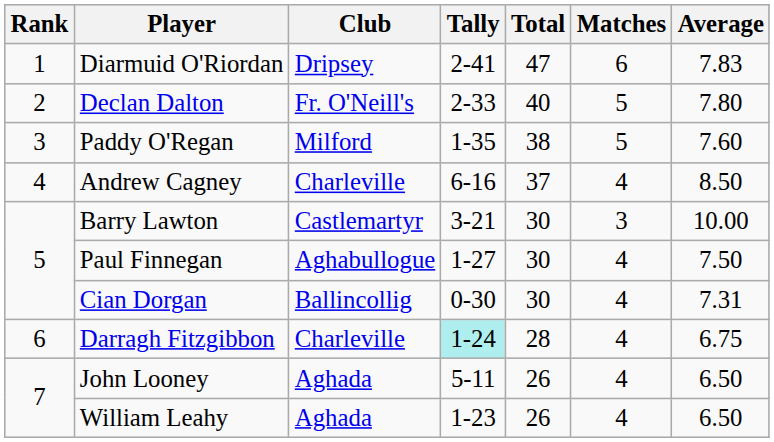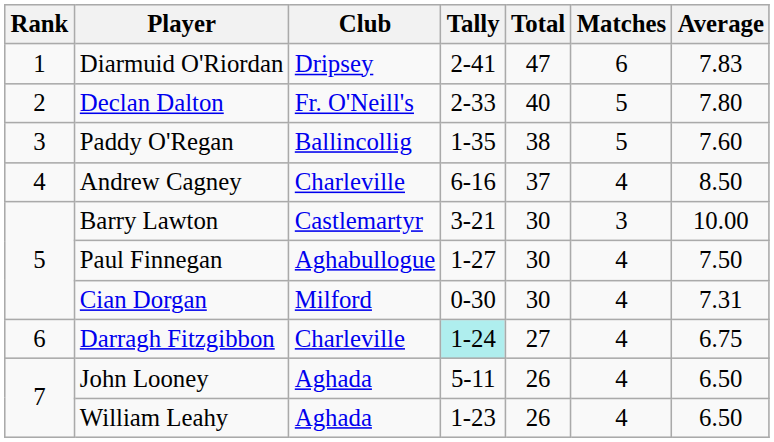 <table class="wikitable">
 <tr>
 <th>Rank</th>
 <th>Player</th>
 <th>Club</th>
 <th>Tally</th>
 <th>Total</th>
 <th>Matches</th>
 <th>Average</th>
 </tr>
 <tr>
 <td rowspan="1" style="text-align:center;">1</td>
 <td>Diarmuid O'Riordan</td>
 <td><a href='#'>Dripsey</a></td>
 <td align=center>2-41</td>
 <td align=center>47</td>
 <td align=center>6</td>
 <td align=center>7.83</td>
 </tr>
 <tr>
 <td rowspan="1" style="text-align:center;">2</td>
 <td><a href='#'>Declan Dalton</a></td>
 <td><a href='#'>Fr. O'Neill's</a></td>
 <td align=center>2-33</td>
 <td align=center>40</td>
 <td align=center>5</td>
 <td align=center>7.80</td>
 </tr>
 <tr>
 <td rowspan="1" style="text-align:center;">3</td>
 <td>Paddy O'Regan</td>
-<td><a href='#'>Milford</a></td>
+<td><a href='#'>Ballincollig</a></td>
 <td align=center>1-35</td>
 <td align=center>38</td>
 <td align=center>5</td>
 <td align=center>7.60</td>
 </tr>
 <tr>
 <td rowspan="1" style="text-align:center;">4</td>
 <td>Andrew Cagney</td>
 <td><a href='#'>Charleville</a></td>
 <td align=center>6-16</td>
 <td align=center>37</td>
 <td align=center>4</td>
 <td align=center>8.50</td>
 </tr>
 <tr>
 <td rowspan="3" style="text-align:center;">5</td>
 <td>Barry Lawton</td>
 <td><a href='#'>Castlemartyr</a></td>
 <td align=center>3-21</td>
 <td align=center>30</td>
 <td align=center>3</td>
 <td align=center>10.00</td>
 </tr>
 <tr>
 <td>Paul Finnegan</td>
 <td><a href='#'>Aghabullogue</a></td>
 <td align=center>1-27</td>
 <td align=center>30</td>
 <td align=center>4</td>
 <td align=center>7.50</td>
 </tr>
 <tr>
 <td><a href='#'>Cian Dorgan</a></td>
-<td><a href='#'>Ballincollig</a></td>
+<td><a href='#'>Milford</a></td>
 <td align=center>0-30</td>
 <td align=center>30</td>
 <td align=center>4</td>
 <td align=center>7.31</td>
 </tr>
 <tr>
 <td rowspan="1" style="text-align:center;">6</td>
 <td><a href='#'>Darragh Fitzgibbon</a></td>
 <td><a href='#'>Charleville</a></td>
 <td align=center style="background: paleturquoise;">1-24</td>
-<td align=center>28</td>
+<td align=center>27</td>
 <td align=center>4</td>
 <td align=center>6.75</td>
 </tr>
 <tr>
 <td rowspan="2" style="text-align:center;">7</td>
 <td>John Looney</td>
 <td><a href='#'>Aghada</a></td>
 <td align=center>5-11</td>
 <td align=center>26</td>
 <td align=center>4</td>
 <td align=center>6.50</td>
 </tr>
 <tr>
 <td>William Leahy</td>
 <td><a href='#'>Aghada</a></td>
 <td align=center>1-23</td>
 <td align=center>26</td>
 <td align=center>4</td>
 <td align=center>6.50</td>
 </tr>
 </table>
